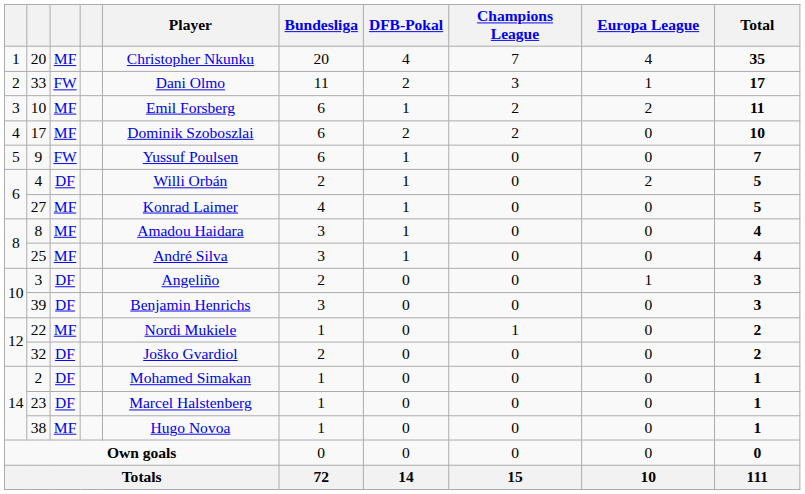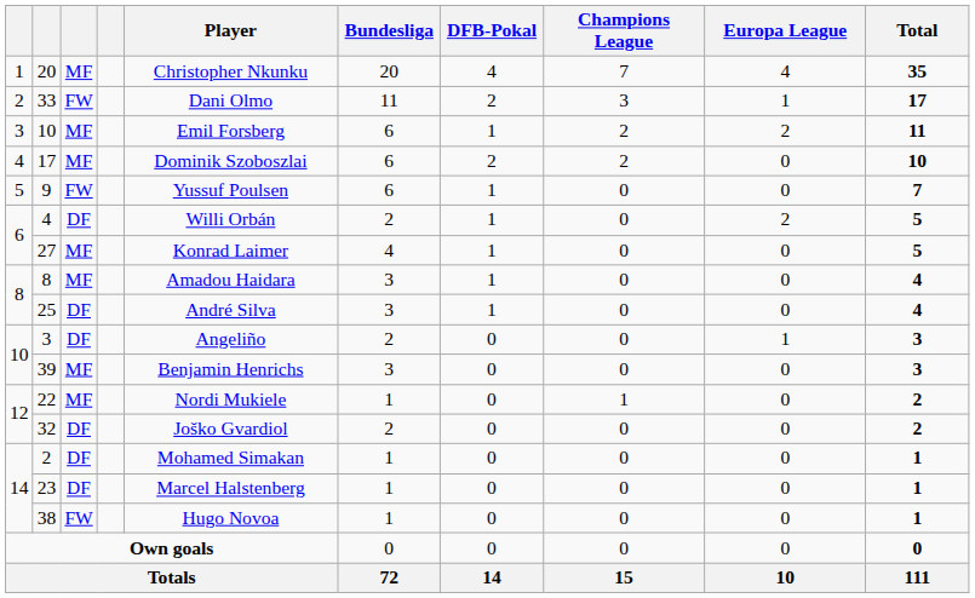 <table class="wikitable" style="text-align:center">
 <tr>
 <th width=15></th>
 <th width=15></th>
 <th width=15></th>
 <th width=15></th>
 <th width=175>Player</th>
 <th width=80><a href='#'>Bundesliga</a></th>
 <th width=80><a href='#'>DFB-Pokal</a></th>
 <th width=130><a href='#'>Champions League</a></th>
 <th width=130><a href='#'>Europa League</a></th>
 <th width=80>Total</th>
 </tr>
 <tr>
 <td>1</td>
 <td>20</td>
 <td><a href='#'>MF</a></td>
 <td></td>
 <td><a href='#'>Christopher Nkunku</a></td>
 <td>20</td>
 <td>4</td>
 <td>7</td>
 <td>4</td>
 <td><strong>35</strong></td>
 </tr>
 <tr>
 <td>2</td>
 <td>33</td>
 <td><a href='#'>FW</a></td>
 <td></td>
 <td><a href='#'>Dani Olmo</a></td>
 <td>11</td>
 <td>2</td>
 <td>3</td>
 <td>1</td>
 <td><strong>17</strong></td>
 </tr>
 <tr>
 <td rowspan=1>3</td>
 <td>10</td>
 <td><a href='#'>MF</a></td>
 <td></td>
 <td><a href='#'>Emil Forsberg</a></td>
 <td>6</td>
 <td>1</td>
 <td>2</td>
 <td>2</td>
 <td><strong>11</strong></td>
 </tr>
 <tr>
 <td rowspan=1>4</td>
 <td>17</td>
 <td><a href='#'>MF</a></td>
 <td></td>
 <td><a href='#'>Dominik Szoboszlai</a></td>
 <td>6</td>
 <td>2</td>
 <td>2</td>
 <td>0</td>
 <td><strong>10</strong></td>
 </tr>
 <tr>
 <td>5</td>
 <td>9</td>
 <td><a href='#'>FW</a></td>
 <td></td>
 <td><a href='#'>Yussuf Poulsen</a></td>
 <td>6</td>
 <td>1</td>
 <td>0</td>
 <td>0</td>
 <td><strong>7</strong></td>
 </tr>
 <tr>
 <td rowspan=2>6</td>
 <td>4</td>
 <td><a href='#'>DF</a></td>
 <td></td>
 <td><a href='#'>Willi Orbán</a></td>
 <td>2</td>
 <td>1</td>
 <td>0</td>
 <td>2</td>
 <td><strong>5</strong></td>
 </tr>
 <tr>
 <td>27</td>
 <td><a href='#'>MF</a></td>
 <td></td>
 <td><a href='#'>Konrad Laimer</a></td>
 <td>4</td>
 <td>1</td>
 <td>0</td>
 <td>0</td>
 <td><strong>5</strong></td>
 </tr>
 <tr>
 <td rowspan=2>8</td>
 <td>8</td>
 <td><a href='#'>MF</a></td>
 <td></td>
 <td><a href='#'>Amadou Haidara</a></td>
 <td>3</td>
 <td>1</td>
 <td>0</td>
 <td>0</td>
 <td><strong>4</strong></td>
 </tr>
 <tr>
 <td>25</td>
-<td><a href='#'>MF</a></td>
+<td><a href='#'>DF</a></td>
 <td></td>
 <td><a href='#'>André Silva</a></td>
 <td>3</td>
 <td>1</td>
 <td>0</td>
 <td>0</td>
 <td><strong>4</strong></td>
 </tr>
 <tr>
 <td rowspan=2>10</td>
 <td>3</td>
 <td><a href='#'>DF</a></td>
 <td></td>
 <td><a href='#'>Angeliño</a></td>
 <td>2</td>
 <td>0</td>
 <td>0</td>
 <td>1</td>
 <td><strong>3</strong></td>
 </tr>
 <tr>
 <td>39</td>
-<td><a href='#'>DF</a></td>
+<td><a href='#'>MF</a></td>
 <td></td>
 <td><a href='#'>Benjamin Henrichs</a></td>
 <td>3</td>
 <td>0</td>
 <td>0</td>
 <td>0</td>
 <td><strong>3</strong></td>
 </tr>
 <tr>
 <td rowspan=2>12</td>
 <td>22</td>
 <td><a href='#'>MF</a></td>
 <td></td>
 <td><a href='#'>Nordi Mukiele</a></td>
 <td>1</td>
 <td>0</td>
 <td>1</td>
 <td>0</td>
 <td><strong>2</strong></td>
 </tr>
 <tr>
 <td>32</td>
 <td><a href='#'>DF</a></td>
 <td></td>
 <td><a href='#'>Joško Gvardiol</a></td>
 <td>2</td>
 <td>0</td>
 <td>0</td>
 <td>0</td>
 <td><strong>2</strong></td>
 </tr>
 <tr>
 <td rowspan=3>14</td>
 <td>2</td>
 <td><a href='#'>DF</a></td>
 <td></td>
 <td><a href='#'>Mohamed Simakan</a></td>
 <td>1</td>
 <td>0</td>
 <td>0</td>
 <td>0</td>
 <td><strong>1</strong></td>
 </tr>
 <tr>
 <td>23</td>
 <td><a href='#'>DF</a></td>
 <td></td>
 <td><a href='#'>Marcel Halstenberg</a></td>
 <td>1</td>
 <td>0</td>
 <td>0</td>
 <td>0</td>
 <td><strong>1</strong></td>
 </tr>
 <tr>
 <td>38</td>
-<td><a href='#'>MF</a></td>
+<td><a href='#'>FW</a></td>
 <td></td>
 <td><a href='#'>Hugo Novoa</a></td>
 <td>1</td>
 <td>0</td>
 <td>0</td>
 <td>0</td>
 <td><strong>1</strong></td>
 </tr>
 <tr>
 <td colspan=5><strong>Own goals</strong></td>
 <td>0</td>
 <td>0</td>
 <td>0</td>
 <td>0</td>
 <td><strong>0</strong></td>
 </tr>
 <tr>
 <th colspan=5>Totals</th>
 <th>72</th>
 <th>14</th>
 <th>15</th>
 <th>10</th>
 <th>111</th>
 </tr>
 </table>
